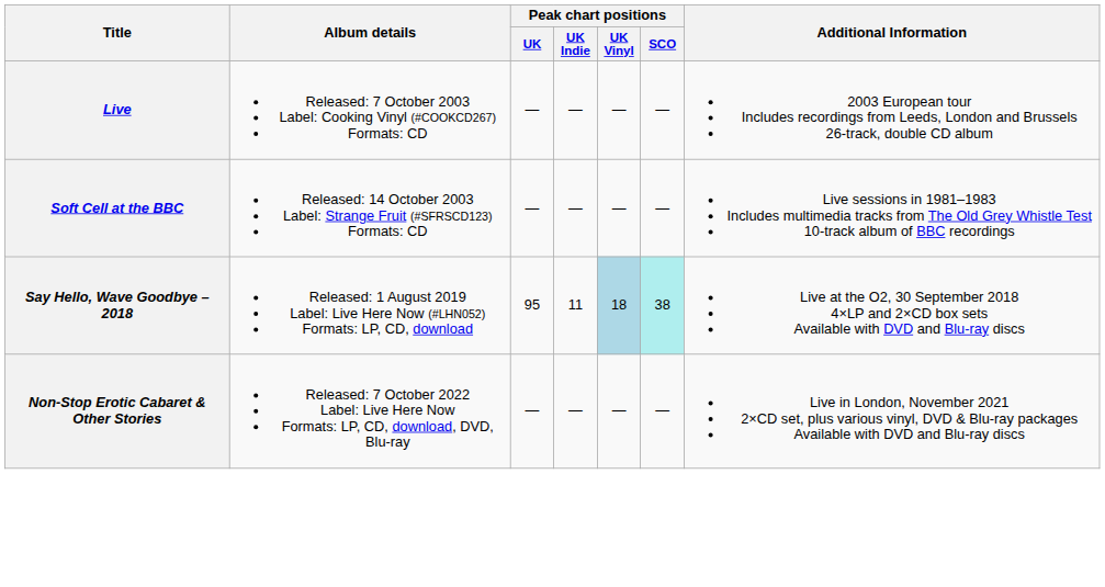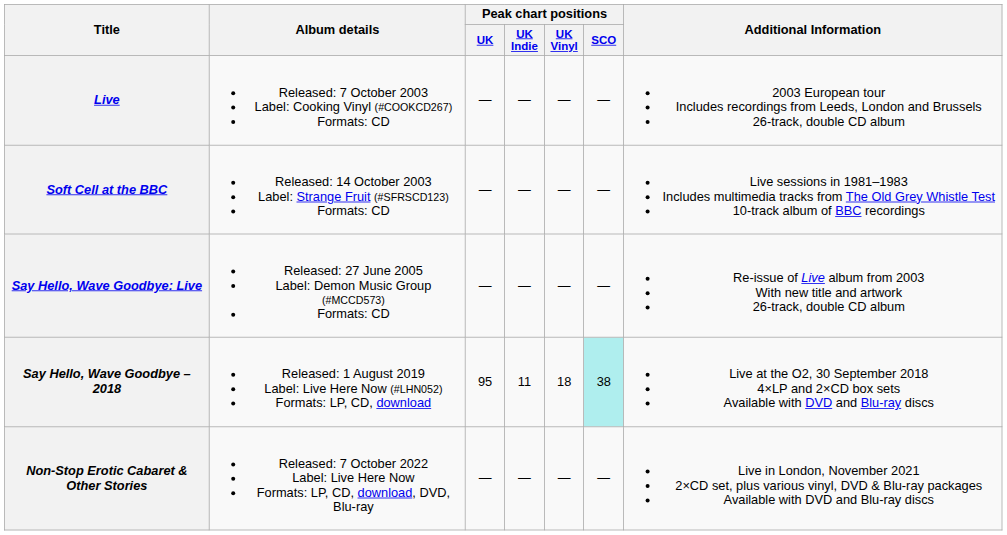 <table class="wikitable plainrowheaders" style="text-align:center;">
 <tr>
 <th scope="col" rowspan="2" style="width:16em;">Title</th>
 <th scope="col" rowspan="2" style="width:20em;">Album details</th>
 <th scope="col" colspan="4">Peak chart positions</th>
 <th scope="col" rowspan="2" style="width:30em;">Additional Information</th>
 </tr>
 <tr>
 <th style="width:3em;font-size:90%;"><a href='#'>UK</a><br></th>
 <th style="width:3em;font-size:90%;"><a href='#'>UK<br>Indie</a><br></th>
 <th style="width:3em;font-size:90%;"><a href='#'>UK<br>Vinyl</a><br></th>
 <th style="width:3em;font-size:90%;"><a href='#'>SCO</a><br></th>
 </tr>
 <tr>
 <th scope="row"><em><a href='#'>Live</a></em></th>
 <td><br><ul><li>Released: 7 October 2003</li><li>Label: Cooking Vinyl <small>(#COOKCD267)</small></li><li>Formats: CD</li></ul></td>
 <td>—</td>
 <td>—</td>
 <td>—</td>
 <td>—</td>
 <td><br><ul><li>2003 European tour</li><li>Includes recordings from Leeds, London and Brussels</li><li>26-track, double CD album</li></ul></td>
 </tr>
 <tr>
 <th scope="row"><em><a href='#'>Soft Cell at the BBC</a></em></th>
 <td><br><ul><li>Released: 14 October 2003</li><li>Label: <a href='#'>Strange Fruit</a> <small>(#SFRSCD123)</small></li><li>Formats: CD</li></ul></td>
 <td>—</td>
 <td>—</td>
 <td>—</td>
 <td>—</td>
 <td><br><ul><li>Live sessions in 1981–1983</li><li>Includes multimedia tracks from <a href='#'>The Old Grey Whistle Test</a></li><li>10-track album of <a href='#'>BBC</a> recordings</li></ul></td>
 </tr>
 <tr>
+<th scope="row"><em><a href='#'>Say Hello, Wave Goodbye: Live</a></em></th>
+<td><br><ul><li>Released: 27 June 2005</li><li>Label: Demon Music Group <small>(#MCCD573)</small></li><li>Formats: CD</li></ul></td>
+<td>—</td>
+<td>—</td>
+<td>—</td>
+<td>—</td>
+<td><br><ul><li>Re-issue of <em><a href='#'>Live</a></em> album from 2003</li><li>With new title and artwork</li><li>26-track, double CD album</li></ul></td>
+</tr>
+<tr>
 <th scope="row"><em>Say Hello, Wave Goodbye – 2018</em></th>
 <td><br><ul><li>Released: 1 August 2019</li><li>Label: Live Here Now <small>(#LHN052)</small></li><li>Formats: LP, CD, <a href='#'>download</a></li></ul></td>
 <td>95</td>
 <td>11</td>
-<td style="background: lightblue;">18</td>
+<td>18</td>
 <td style="background: paleturquoise;">38</td>
 <td><br><ul><li>Live at the O2, 30 September 2018</li><li>4×LP and 2×CD box sets</li><li>Available with <a href='#'>DVD</a> and <a href='#'>Blu-ray</a> discs</li></ul></td>
 </tr>
 <tr>
 <th scope="row"><em>Non-Stop Erotic Cabaret & Other Stories</em></th>
 <td><br><ul><li>Released: 7 October 2022</li><li>Label: Live Here Now</li><li>Formats: LP, CD, <a href='#'>download</a>, DVD, Blu-ray</li></ul></td>
 <td>—</td>
 <td>—</td>
 <td>—</td>
 <td>—</td>
 <td><br><ul><li>Live in London, November 2021</li><li>2×CD set, plus various vinyl, DVD & Blu-ray packages</li><li>Available with DVD and Blu-ray discs</li></ul></td>
 </tr>
 </table>
